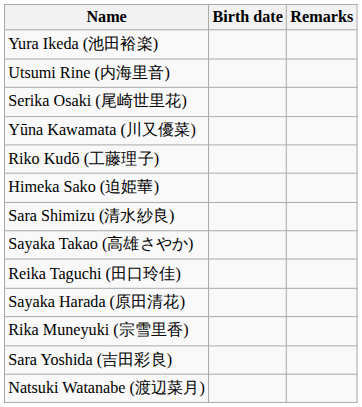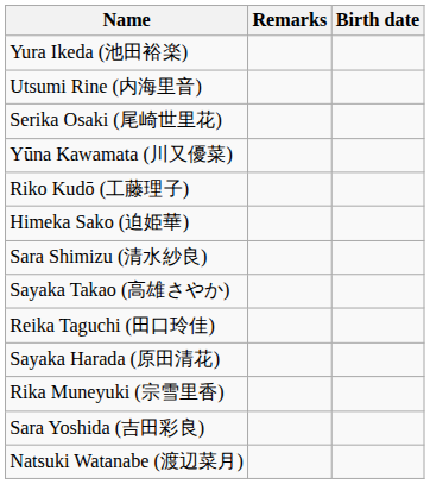 <table class="wikitable sortable">
 <tr>
 <th>Name</th>
+<th>Remarks</th>
 <th>Birth date</th>
-<th>Remarks</th>
 </tr>
 <tr>
 <td data-sort-value="Ikeda, Yura">Yura Ikeda (池田裕楽)</td>
 <td></td>
 <td></td>
 </tr>
 <tr>
 <td data-sort-value="Rine, Utsumi">Utsumi Rine (内海里音)</td>
 <td></td>
 <td></td>
 </tr>
 <tr>
 <td data-sort-value="Osaki, Serika">Serika Osaki (尾崎世里花)</td>
 <td></td>
 <td></td>
 </tr>
 <tr>
 <td data-sort-value="Kawamata, Yūna">Yūna Kawamata (川又優菜)</td>
 <td></td>
 <td></td>
 </tr>
 <tr>
 <td data-sort-value="Kudō, Riko">Riko Kudō (工藤理子)</td>
 <td></td>
 <td></td>
 </tr>
 <tr>
 <td data-sort-value="Sako, Himeka">Himeka Sako (迫姫華)</td>
 <td></td>
 <td></td>
 </tr>
 <tr>
 <td data-sort-value="Shimizu, Sara">Sara Shimizu (清水紗良)</td>
 <td></td>
 <td></td>
 </tr>
 <tr>
 <td data-sort-value="Takao, Sayaka">Sayaka Takao (高雄さやか)</td>
 <td></td>
 <td></td>
 </tr>
 <tr>
 <td data-sort-value="Taguchi, Reika">Reika Taguchi (田口玲佳)</td>
 <td></td>
 <td></td>
 </tr>
 <tr>
 <td data-sort-value="Harada, Sayaka">Sayaka Harada (原田清花)</td>
 <td></td>
 <td></td>
 </tr>
 <tr>
 <td data-sort-value="Muneyuki, Rika">Rika Muneyuki (宗雪里香)</td>
 <td></td>
 <td></td>
 </tr>
 <tr>
 <td data-sort-value="Yoshida, Sara">Sara Yoshida (吉田彩良)</td>
 <td></td>
 <td></td>
 </tr>
 <tr>
 <td data-sort-value="Watanabe, Natsuki">Natsuki Watanabe (渡辺菜月)</td>
 <td></td>
 <td></td>
 </tr>
 </table>
